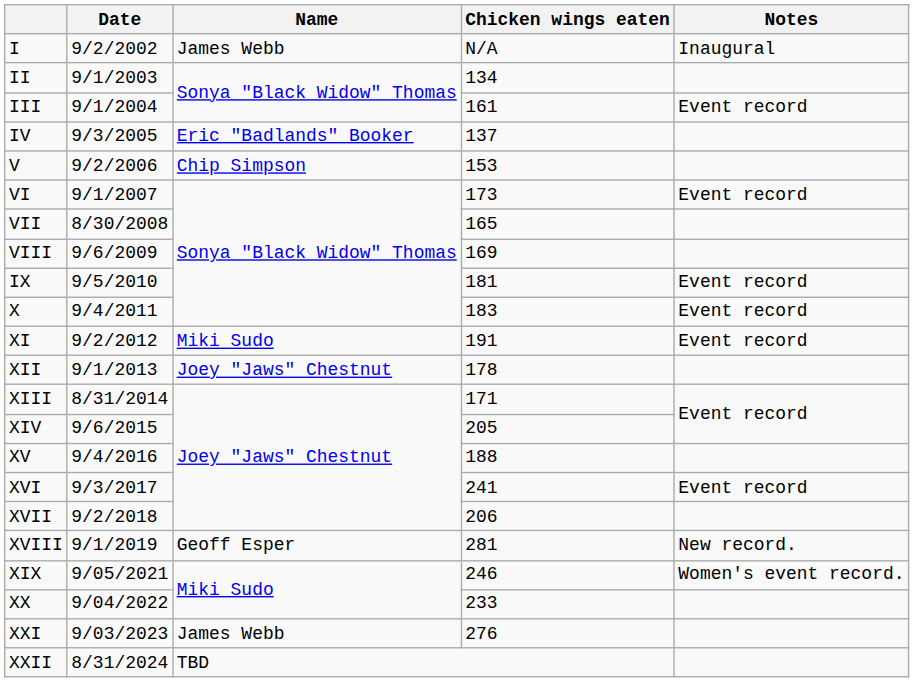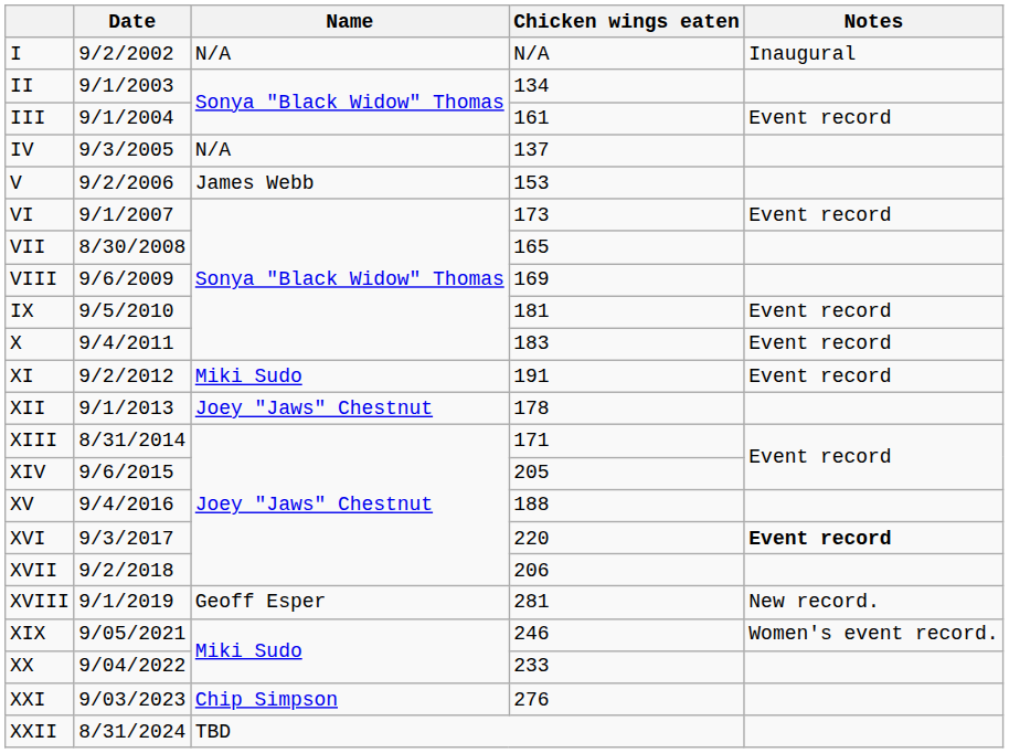 <table class="wikitable">
 <tr>
 <th> </th>
 <th>Date</th>
 <th>Name</th>
 <th>Chicken wings eaten</th>
 <th>Notes</th>
 </tr>
 <tr>
 <td>I</td>
 <td>9/2/2002</td>
-<td> James Webb</td>
+<td>N/A</td>
 <td>N/A</td>
 <td>Inaugural</td>
 </tr>
 <tr>
 <td>II</td>
 <td>9/1/2003</td>
 <td rowspan=2> <a href='#'>Sonya "Black Widow" Thomas</a></td>
 <td>134</td>
 <td></td>
 </tr>
 <tr>
 <td>III</td>
 <td>9/1/2004</td>
 <td>161</td>
 <td>Event record</td>
 </tr>
 <tr>
 <td>IV</td>
 <td>9/3/2005</td>
-<td nowrap> <a href='#'>Eric "Badlands" Booker</a></td>
+<td>N/A</td>
 <td>137</td>
 <td></td>
 </tr>
 <tr>
 <td>V</td>
 <td>9/2/2006</td>
-<td nowrap> <a href='#'>Chip Simpson</a></td>
+<td> James Webb</td>
 <td>153</td>
 <td></td>
 </tr>
 <tr>
 <td>VI</td>
 <td>9/1/2007</td>
 <td rowspan=5> <a href='#'>Sonya "Black Widow" Thomas</a></td>
 <td>173</td>
 <td>Event record</td>
 </tr>
 <tr>
 <td>VII</td>
 <td>8/30/2008</td>
 <td>165</td>
 <td></td>
 </tr>
 <tr>
 <td>VIII</td>
 <td>9/6/2009</td>
 <td>169</td>
 <td></td>
 </tr>
 <tr>
 <td>IX</td>
 <td>9/5/2010</td>
 <td>181</td>
 <td>Event record</td>
 </tr>
 <tr>
 <td>X</td>
 <td>9/4/2011</td>
 <td>183</td>
 <td>Event record</td>
 </tr>
 <tr>
 <td>XI</td>
 <td>9/2/2012</td>
 <td nowrap> <a href='#'>Miki Sudo</a></td>
 <td>191</td>
 <td>Event record</td>
 </tr>
 <tr>
 <td>XII</td>
 <td>9/1/2013</td>
 <td nowrap> <a href='#'>Joey "Jaws" Chestnut</a></td>
 <td>178</td>
 <td></td>
 </tr>
 <tr>
 <td>XIII</td>
 <td>8/31/2014</td>
 <td rowspan=5> <a href='#'>Joey "Jaws" Chestnut</a></td>
 <td>171</td>
 <td rowspan=2>Event record</td>
 </tr>
 <tr>
 <td>XIV</td>
 <td>9/6/2015</td>
 <td>205</td>
 </tr>
 <tr>
 <td>XV</td>
 <td>9/4/2016</td>
 <td>188</td>
 <td></td>
 </tr>
 <tr>
 <td>XVI</td>
 <td>9/3/2017</td>
-<td>241</td>
-<td>Event record</td>
+<td>220</td>
+<td><strong>Event record</strong></td>
 </tr>
 <tr>
 <td>XVII</td>
 <td>9/2/2018</td>
 <td>206</td>
 <td></td>
 </tr>
 <tr>
 <td>XVIII</td>
 <td>9/1/2019</td>
 <td> Geoff Esper</td>
 <td>281</td>
 <td>New record.</td>
 </tr>
 <tr>
 <td>XIX</td>
 <td>9/05/2021</td>
 <td rowspan=2 nowrap> <a href='#'>Miki Sudo</a></td>
 <td>246</td>
 <td>Women's event record.</td>
 </tr>
 <tr>
 <td>XX</td>
 <td>9/04/2022</td>
 <td>233</td>
 </tr>
 <tr>
 <td>XXI</td>
 <td>9/03/2023</td>
-<td> James Webb</td>
+<td nowrap> <a href='#'>Chip Simpson</a></td>
 <td>276</td>
 <td></td>
 </tr>
 <tr>
 <td>XXII</td>
 <td>8/31/2024</td>
 <td colspan=2>TBD</td>
 <td></td>
 </tr>
 </table>
